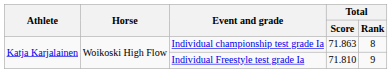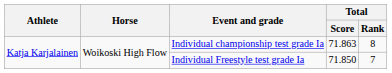 <table class=wikitable>
 <tr>
 <th rowspan="2">Athlete</th>
 <th rowspan="2">Horse</th>
 <th rowspan="2">Event and grade</th>
 <th colspan="2">Total</th>
 </tr>
 <tr>
 <th>Score</th>
 <th>Rank</th>
 </tr>
 <tr>
 <td rowspan=2><a href='#'>Katja Karjalainen</a></td>
 <td rowspan=2>Woikoski High Flow</td>
 <td><a href='#'>Individual championship test grade Ia</a></td>
 <td align="center">71.863</td>
 <td align="center">8</td>
 </tr>
 <tr>
 <td><a href='#'>Individual Freestyle test grade Ia</a></td>
-<td align="center">71.810</td>
-<td align="center">9</td>
+<td align="center">71.850</td>
+<td align="center">7</td>
 </tr>
 </table>
